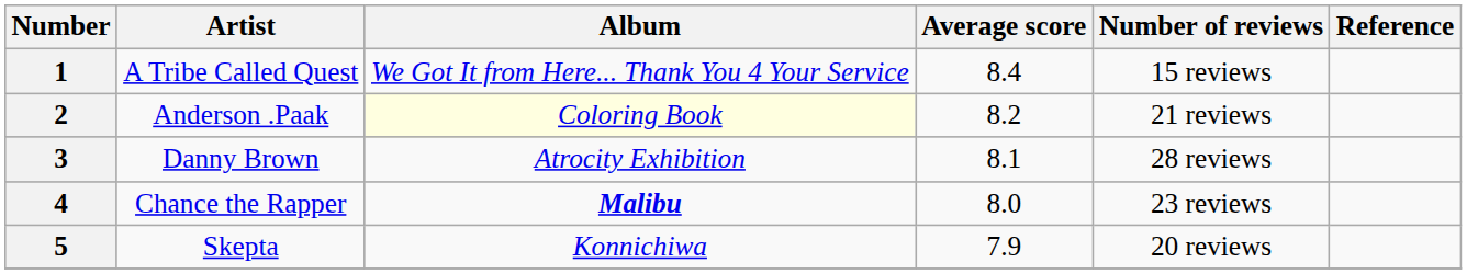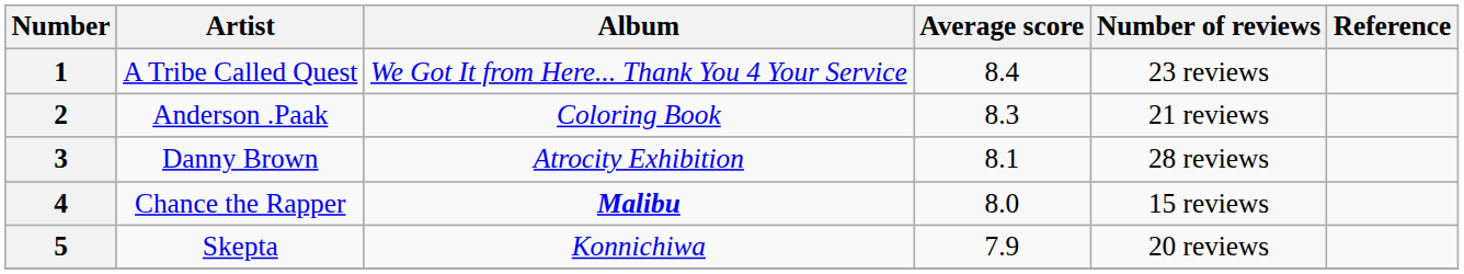 <table class="wikitable" style="text-align:center;">
 <tr>
 <th scope="col">Number</th>
 <th scope="col">Artist</th>
 <th scope="col">Album</th>
 <th scope="col">Average score</th>
 <th scope="col">Number of reviews</th>
 <th scope="col">Reference</th>
 </tr>
 <tr>
 <th>1</th>
 <td><a href='#'>A Tribe Called Quest</a></td>
 <td><em><a href='#'>We Got It from Here... Thank You 4 Your Service</a></em></td>
 <td>8.4</td>
-<td>15 reviews</td>
+<td>23 reviews</td>
 <td></td>
 </tr>
 <tr>
 <th>2</th>
 <td><a href='#'>Anderson .Paak</a></td>
-<td style="background: lightyellow;"><em><a href='#'>Coloring Book</a></em></td>
-<td>8.2</td>
+<td><em><a href='#'>Coloring Book</a></em></td>
+<td>8.3</td>
 <td>21 reviews</td>
 <td></td>
 </tr>
 <tr>
 <th>3</th>
 <td><a href='#'>Danny Brown</a></td>
 <td><em><a href='#'>Atrocity Exhibition</a></em></td>
 <td>8.1</td>
 <td>28 reviews</td>
 <td></td>
 </tr>
 <tr>
 <th>4</th>
 <td><a href='#'>Chance the Rapper</a></td>
 <td><strong><em><a href='#'>Malibu</a></em></strong></td>
 <td>8.0</td>
-<td>23 reviews</td>
+<td>15 reviews</td>
 <td></td>
 </tr>
 <tr>
 <th>5</th>
 <td><a href='#'>Skepta</a></td>
 <td><em><a href='#'>Konnichiwa</a></em></td>
 <td>7.9</td>
 <td>20 reviews</td>
 <td></td>
 </tr>
 <tr>
 </tr>
 </table>
